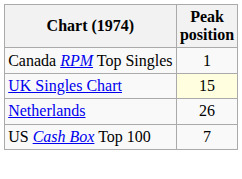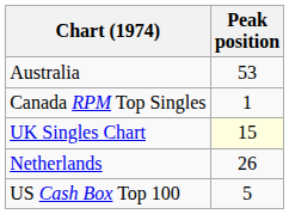 <table class="wikitable sortable">
 <tr>
 <th>Chart (1974)</th>
 <th>Peak<br>position</th>
+</tr>
+<tr>
+<td>Australia</td>
+<td style="text-align:center;">53</td>
 </tr>
 <tr>
 <td>Canada <a href='#'><em>RPM</em></a> Top Singles</td>
 <td style="text-align:center;">1</td>
 </tr>
 <tr>
 <td><a href='#'>UK Singles Chart</a></td>
 <td style="background: lightyellow; text-align:center;">15</td>
 </tr>
 <tr>
 <td><a href='#'>Netherlands</a></td>
 <td style="text-align:center;">26</td>
 </tr>
 <tr>
 </tr>
 <tr>
 <td>US <em><a href='#'>Cash Box</a></em> Top 100</td>
-<td style="text-align:center;">7</td>
+<td style="text-align:center;">5</td>
 </tr>
 <tr>
 </tr>
 </table>
